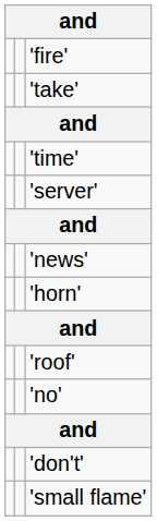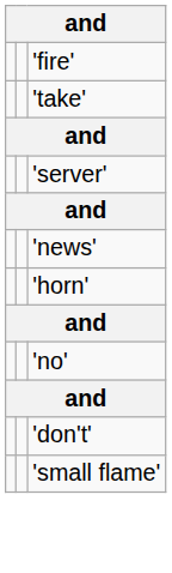 <table class="wikitable">
 <tr>
 <th colspan="3"> and </th>
 </tr>
 <tr>
 <td></td>
 <td></td>
 <td>'fire'</td>
 </tr>
 <tr>
 <td></td>
 <td></td>
 <td>'take'</td>
 </tr>
 <tr>
 <th colspan="3"> and </th>
-</tr>
-<tr>
-<td></td>
-<td></td>
-<td>'time'</td>
 </tr>
 <tr>
 <td></td>
 <td></td>
 <td>'server'</td>
 </tr>
 <tr>
 <th colspan="3"> and </th>
 </tr>
 <tr>
 <td></td>
 <td></td>
 <td>'news'</td>
 </tr>
 <tr>
 <td></td>
 <td></td>
 <td>'horn'</td>
 </tr>
 <tr>
 <th colspan="3"> and </th>
 </tr>
 <tr>
 <td></td>
 <td></td>
-<td>'roof'</td>
-</tr>
-<tr>
-<td></td>
-<td></td>
 <td>'no'</td>
 </tr>
 <tr>
 <th colspan="3"> and </th>
 </tr>
 <tr>
 <td></td>
 <td></td>
 <td>'don't'</td>
 </tr>
 <tr>
 <td></td>
 <td></td>
 <td>'small flame'</td>
 </tr>
 </table>
